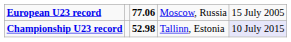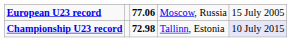 <table class="wikitable">
 <tr>
 <td><strong><a href='#'>European U23 record</a></strong></td>
 <td></td>
 <td><strong>77.06</strong></td>
 <td><a href='#'>Moscow</a>, Russia</td>
 <td>15 July 2005</td>
 </tr>
 <tr>
 <td><strong><a href='#'>Championship U23 record</a></strong></td>
 <td></td>
-<td><strong>52.98</strong></td>
+<td><strong>72.98</strong></td>
 <td><a href='#'>Tallinn</a>, Estonia</td>
 <td style="background: lavender;">10 July 2015</td>
 </tr>
 </table>
